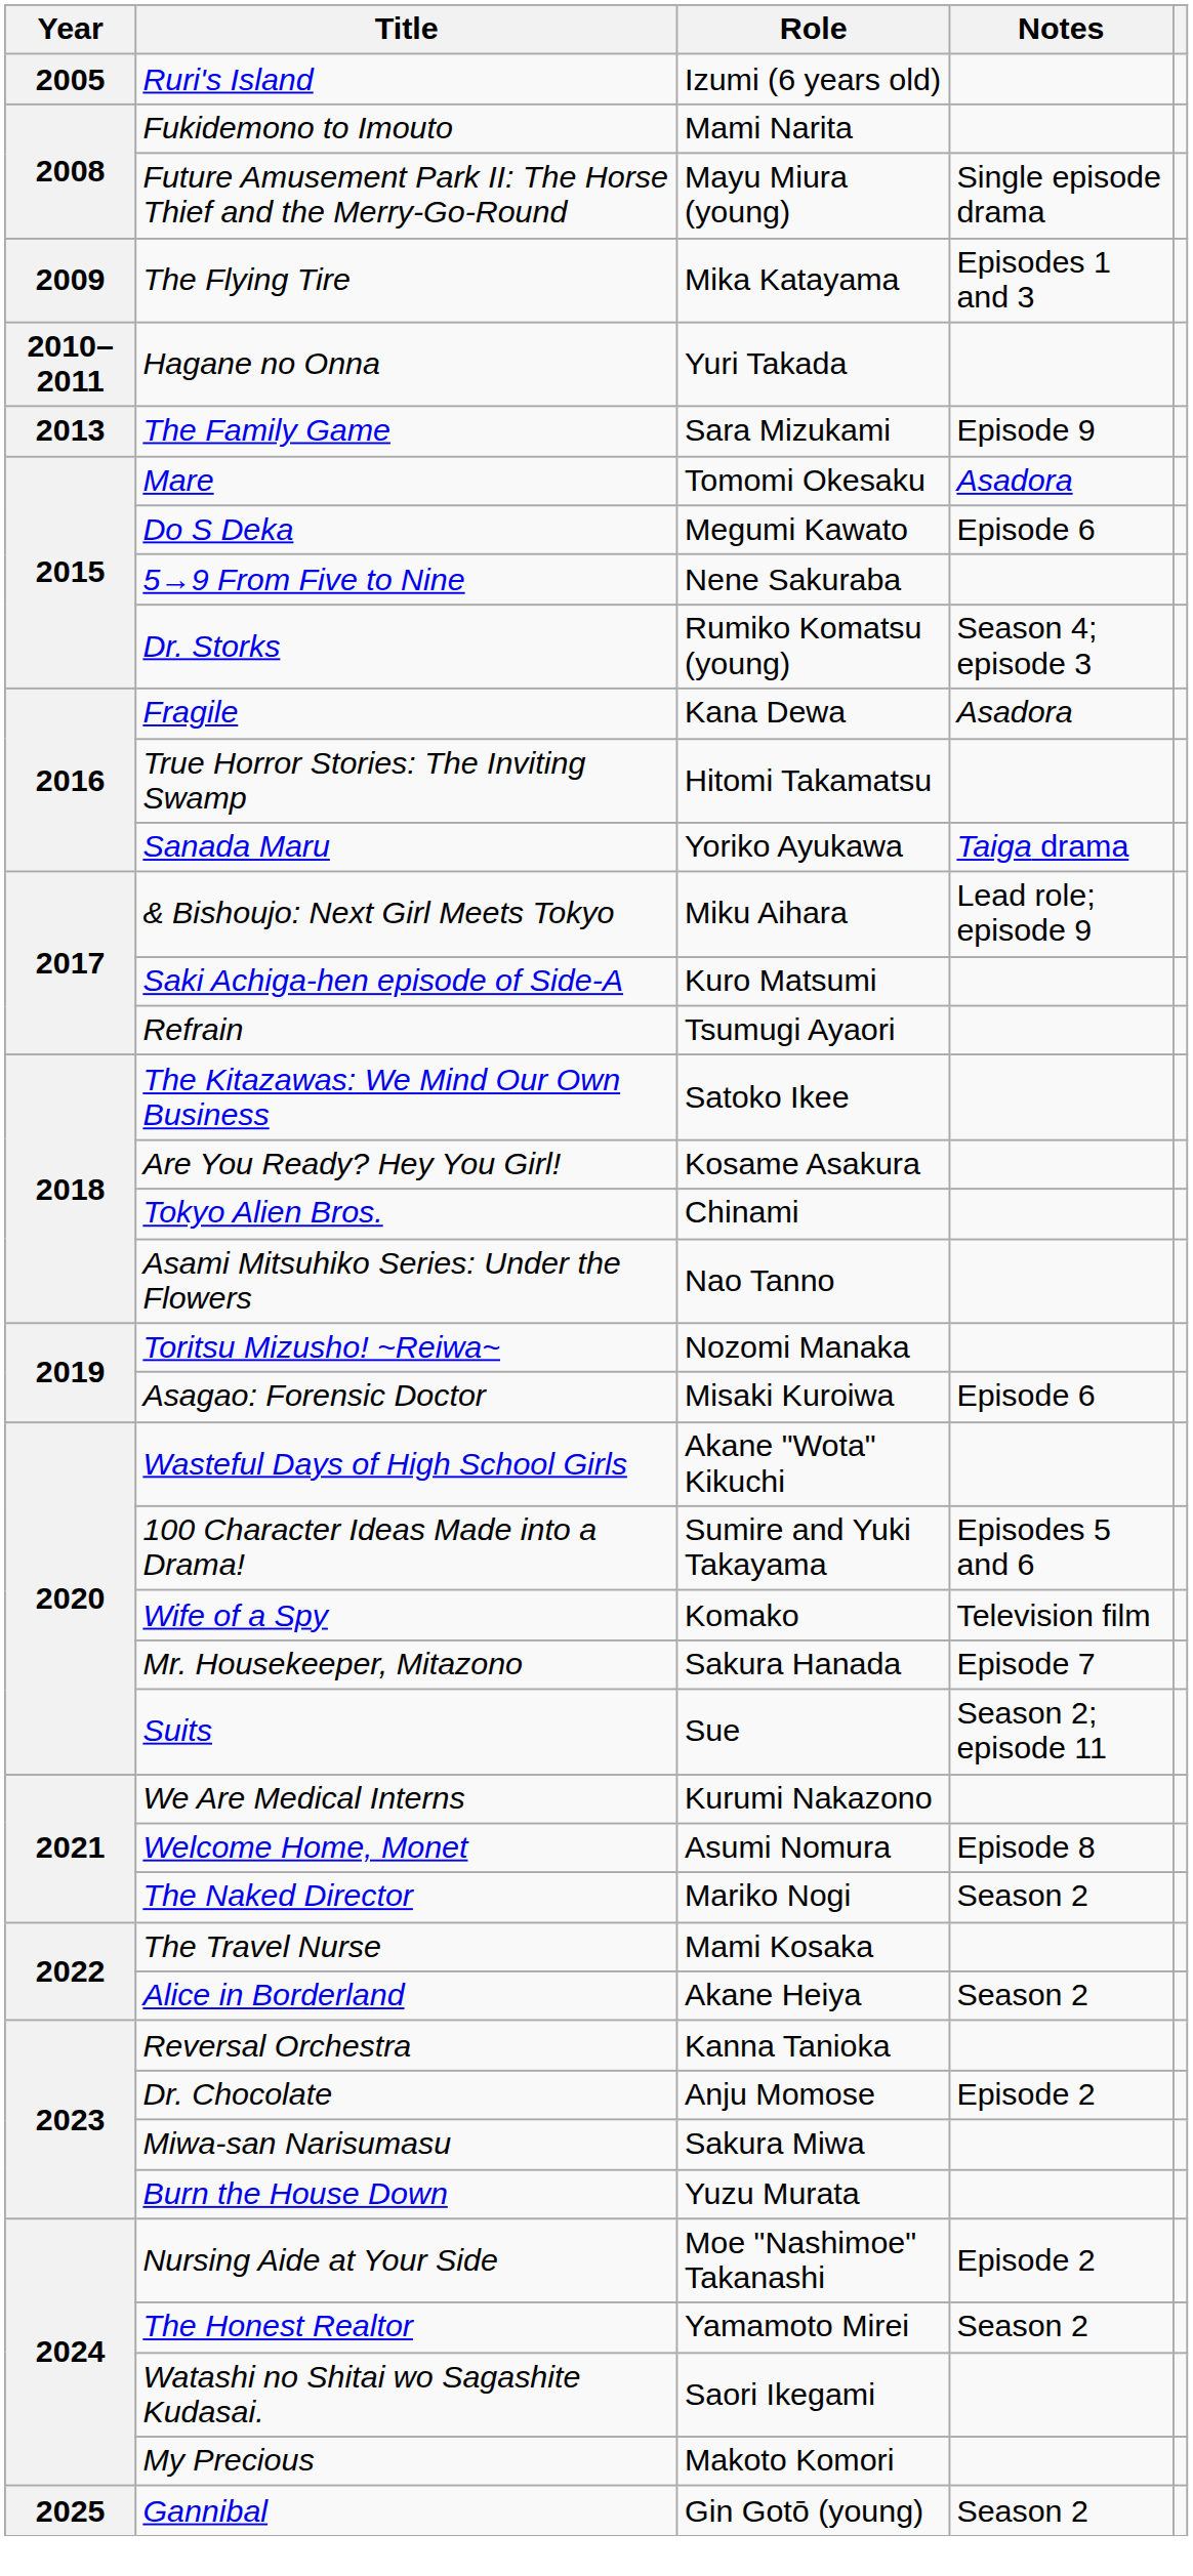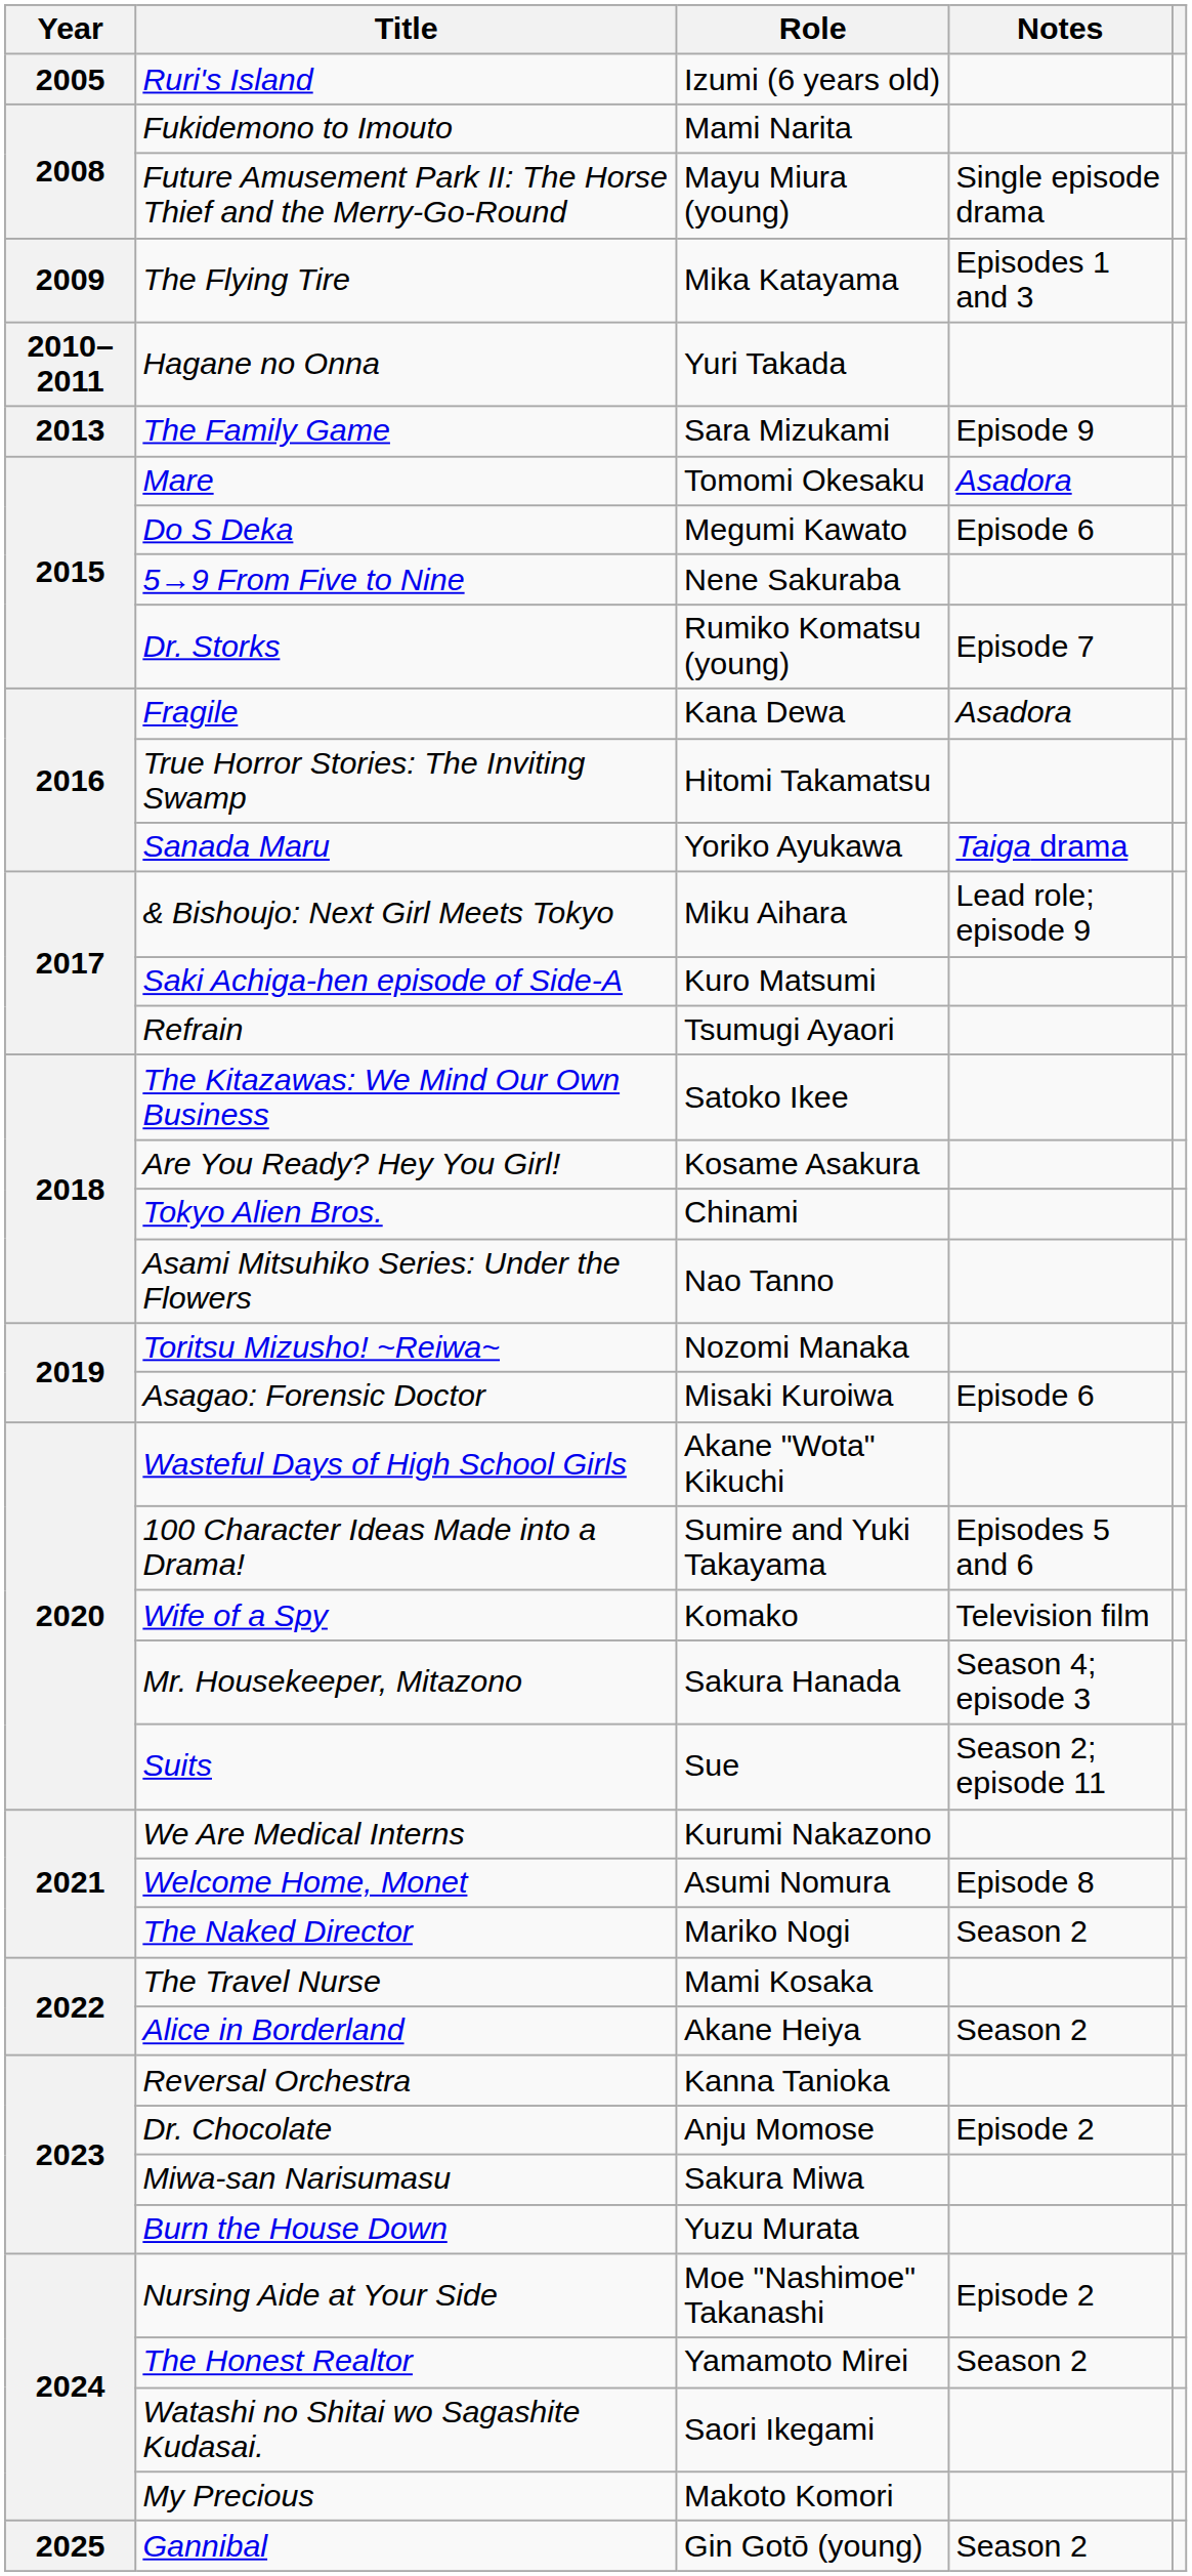 <table class="wikitable plainrowheaders sortable">
 <tr>
 <th scope="col">Year</th>
 <th scope="col">Title</th>
 <th scope="col">Role</th>
 <th scope="col" class="unsortable">Notes</th>
 <th scope="col" class="unsortable"></th>
 </tr>
 <tr>
 <th scope="row">2005</th>
 <td><em><a href='#'>Ruri's Island</a></em></td>
 <td>Izumi (6 years old)</td>
 <td></td>
 <td style="text-align:center"></td>
 </tr>
 <tr>
 <th scope="row" rowspan="2">2008</th>
 <td><em>Fukidemono to Imouto</em></td>
 <td>Mami Narita</td>
 <td></td>
 <td style="text-align:center"></td>
 </tr>
 <tr>
 <td><em>Future Amusement Park II: The Horse Thief and the Merry-Go-Round</em></td>
 <td>Mayu Miura (young)</td>
 <td>Single episode drama</td>
 <td style="text-align:center"></td>
 </tr>
 <tr>
 <th scope="row">2009</th>
 <td><em>The Flying Tire</em></td>
 <td>Mika Katayama</td>
 <td>Episodes 1 and 3</td>
 <td style="text-align:center"></td>
 </tr>
 <tr>
 <th scope="row">2010–2011</th>
 <td><em>Hagane no Onna</em></td>
 <td>Yuri Takada</td>
 <td></td>
 <td style="text-align:center"></td>
 </tr>
 <tr>
 <th scope="row">2013</th>
 <td><em><a href='#'>The Family Game</a></em></td>
 <td>Sara Mizukami</td>
 <td>Episode 9</td>
 <td style="text-align:center"></td>
 </tr>
 <tr>
 <th scope="row" rowspan=4>2015</th>
 <td><em><a href='#'>Mare</a></em></td>
 <td>Tomomi Okesaku</td>
 <td><em><a href='#'>Asadora</a></em></td>
 <td style="text-align:center"></td>
 </tr>
 <tr>
 <td><em><a href='#'>Do S Deka</a></em></td>
 <td>Megumi Kawato</td>
 <td>Episode 6</td>
 <td style="text-align:center"></td>
 </tr>
 <tr>
 <td><em><a href='#'>5→9 From Five to Nine</a></em></td>
 <td>Nene Sakuraba</td>
 <td></td>
 <td style="text-align:center"></td>
 </tr>
 <tr>
 <td><em><a href='#'>Dr. Storks</a></em></td>
 <td>Rumiko Komatsu (young)</td>
-<td>Season 4; episode 3</td>
+<td>Episode 7</td>
 <td style="text-align:center"></td>
 </tr>
 <tr>
 <th scope="row" rowspan="3">2016</th>
 <td><em><a href='#'>Fragile</a></em></td>
 <td>Kana Dewa</td>
 <td><em>Asadora</em></td>
 <td style="text-align:center"></td>
 </tr>
 <tr>
 <td><em>True Horror Stories: The Inviting Swamp</em></td>
 <td>Hitomi Takamatsu</td>
 <td></td>
 <td style="text-align:center"></td>
 </tr>
 <tr>
 <td><em><a href='#'>Sanada Maru</a></em></td>
 <td>Yoriko Ayukawa</td>
 <td><a href='#'><em>Taiga</em> drama</a></td>
 <td style="text-align:center"></td>
 </tr>
 <tr>
 <th scope="row" rowspan="3">2017</th>
 <td><em>& Bishoujo: Next Girl Meets Tokyo</em></td>
 <td>Miku Aihara</td>
 <td>Lead role; episode 9</td>
 <td style="text-align:center"></td>
 </tr>
 <tr>
 <td><em><a href='#'>Saki Achiga-hen episode of Side-A</a></em></td>
 <td>Kuro Matsumi</td>
 <td></td>
 <td style="text-align:center"></td>
 </tr>
 <tr>
 <td><em>Refrain</em></td>
 <td>Tsumugi Ayaori</td>
 <td></td>
 <td style="text-align:center"></td>
 </tr>
 <tr>
 <th scope="row" rowspan="4">2018</th>
 <td><em><a href='#'>The Kitazawas: We Mind Our Own Business</a></em></td>
 <td>Satoko Ikee</td>
 <td></td>
 <td style="text-align:center"></td>
 </tr>
 <tr>
 <td><em>Are You Ready? Hey You Girl!</em></td>
 <td>Kosame Asakura</td>
 <td></td>
 <td style="text-align:center"></td>
 </tr>
 <tr>
 <td><em><a href='#'>Tokyo Alien Bros.</a></em></td>
 <td>Chinami</td>
 <td></td>
 <td style="text-align:center"></td>
 </tr>
 <tr>
 <td><em>Asami Mitsuhiko Series: Under the Flowers</em></td>
 <td>Nao Tanno</td>
 <td></td>
 <td style="text-align:center"></td>
 </tr>
 <tr>
 <th scope="row" rowspan="2">2019</th>
 <td><em><a href='#'>Toritsu Mizusho! ~Reiwa~</a></em></td>
 <td>Nozomi Manaka</td>
 <td></td>
 <td style="text-align:center"></td>
 </tr>
 <tr>
 <td><em>Asagao: Forensic Doctor</em></td>
 <td>Misaki Kuroiwa</td>
 <td>Episode 6</td>
 <td style="text-align:center"></td>
 </tr>
 <tr>
 <th scope="row" rowspan="5">2020</th>
 <td><em><a href='#'>Wasteful Days of High School Girls</a></em></td>
 <td>Akane "Wota" Kikuchi</td>
 <td></td>
 <td style="text-align:center"></td>
 </tr>
 <tr>
 <td><em>100 Character Ideas Made into a Drama!</em></td>
 <td>Sumire and Yuki Takayama</td>
 <td>Episodes 5 and 6</td>
 <td style="text-align:center"></td>
 </tr>
 <tr>
 <td><em><a href='#'>Wife of a Spy</a></em></td>
 <td>Komako</td>
 <td>Television film</td>
 <td style="text-align:center"></td>
 </tr>
 <tr>
 <td><em>Mr. Housekeeper, Mitazono</em></td>
 <td>Sakura Hanada</td>
-<td>Episode 7</td>
+<td>Season 4; episode 3</td>
 <td style="text-align:center"></td>
 </tr>
 <tr>
 <td><em><a href='#'>Suits</a></em></td>
 <td>Sue</td>
 <td>Season 2; episode 11</td>
 <td style="text-align:center"></td>
 </tr>
 <tr>
 <th scope="row" rowspan="3">2021</th>
 <td><em>We Are Medical Interns</em></td>
 <td>Kurumi Nakazono</td>
 <td></td>
 <td style="text-align:center"></td>
 </tr>
 <tr>
 <td><em><a href='#'>Welcome Home, Monet</a></em></td>
 <td>Asumi Nomura</td>
 <td>Episode 8</td>
 <td style="text-align:center"></td>
 </tr>
 <tr>
 <td><em><a href='#'>The Naked Director</a></em></td>
 <td>Mariko Nogi</td>
 <td>Season 2</td>
 <td style="text-align:center"></td>
 </tr>
 <tr>
 <th scope="row" rowspan="2">2022</th>
 <td><em>The Travel Nurse</em></td>
 <td>Mami Kosaka</td>
 <td></td>
 <td style="text-align:center"></td>
 </tr>
 <tr>
 <td><em><a href='#'>Alice in Borderland</a></em></td>
 <td>Akane Heiya</td>
 <td>Season 2</td>
 <td style="text-align:center"></td>
 </tr>
 <tr>
 <th scope="row" rowspan="4">2023</th>
 <td><em>Reversal Orchestra</em></td>
 <td>Kanna Tanioka</td>
 <td></td>
 <td style="text-align:center"></td>
 </tr>
 <tr>
 <td><em>Dr. Chocolate</em></td>
 <td>Anju Momose</td>
 <td>Episode 2</td>
 <td style="text-align:center"></td>
 </tr>
 <tr>
 <td><em>Miwa-san Narisumasu</em></td>
 <td>Sakura Miwa</td>
 <td></td>
 <td style="text-align:center"></td>
 </tr>
 <tr>
 <td><em><a href='#'>Burn the House Down</a></em></td>
 <td>Yuzu Murata</td>
 <td></td>
 <td style="text-align:center"></td>
 </tr>
 <tr>
 <th scope="row" rowspan="4">2024</th>
 <td><em>Nursing Aide at Your Side</em></td>
 <td>Moe "Nashimoe" Takanashi</td>
 <td>Episode 2</td>
 <td style="text-align:center"></td>
 </tr>
 <tr>
 <td><em><a href='#'>The Honest Realtor</a></em></td>
 <td>Yamamoto Mirei</td>
 <td>Season 2</td>
 <td style="text-align:center"></td>
 </tr>
 <tr>
 <td><em>Watashi no Shitai wo Sagashite Kudasai.</em></td>
 <td>Saori Ikegami</td>
 <td></td>
 <td style="text-align:center"></td>
 </tr>
 <tr>
 <td><em>My Precious</em></td>
 <td>Makoto Komori</td>
 <td></td>
 <td style="text-align:center"></td>
 </tr>
 <tr>
 <th scope="row" rowspan="4">2025</th>
 <td><a href='#'><em>Gannibal</em></a></td>
 <td>Gin Gotō (young)</td>
 <td>Season 2</td>
 <td style="text-align:center"></td>
 </tr>
 </table>
